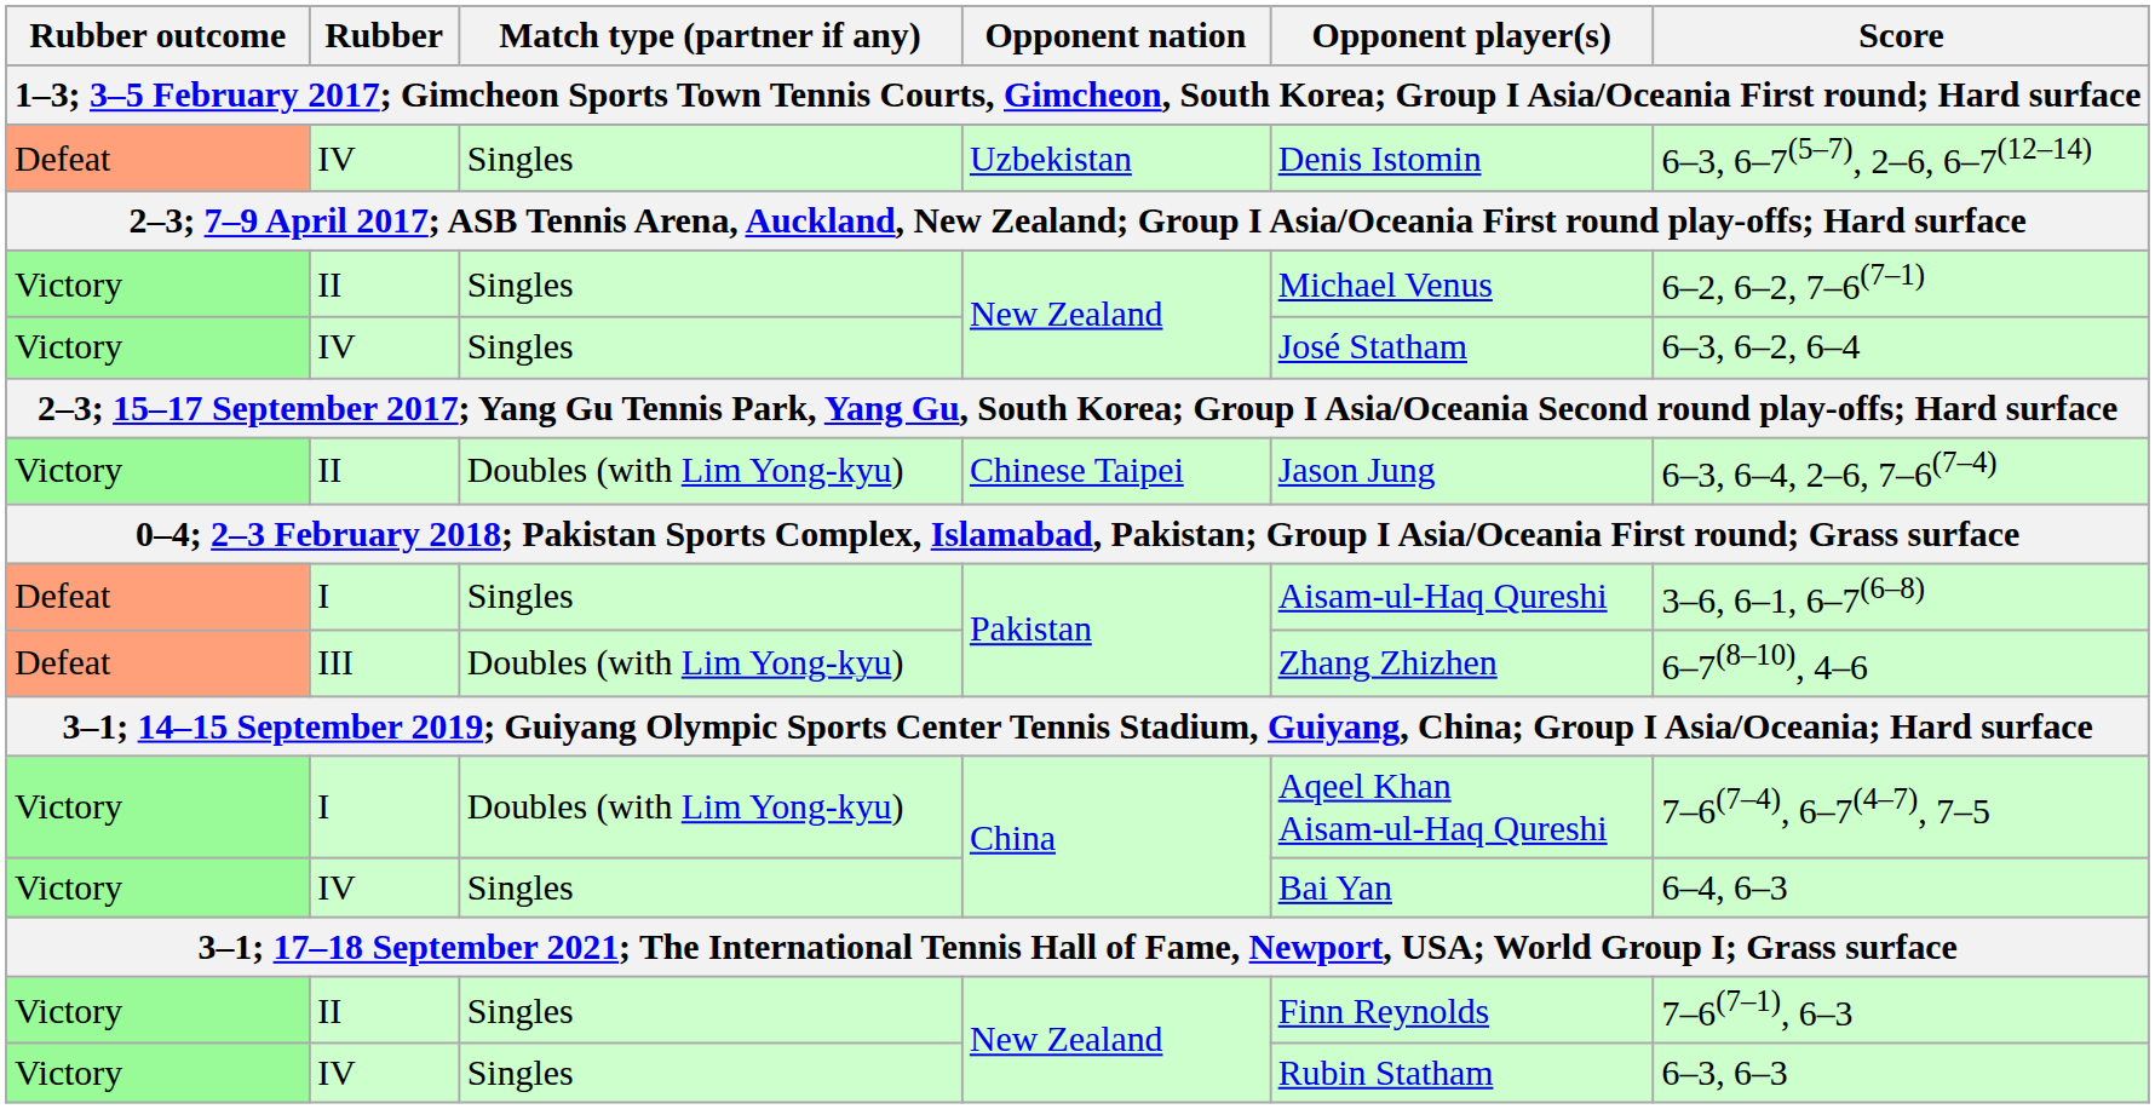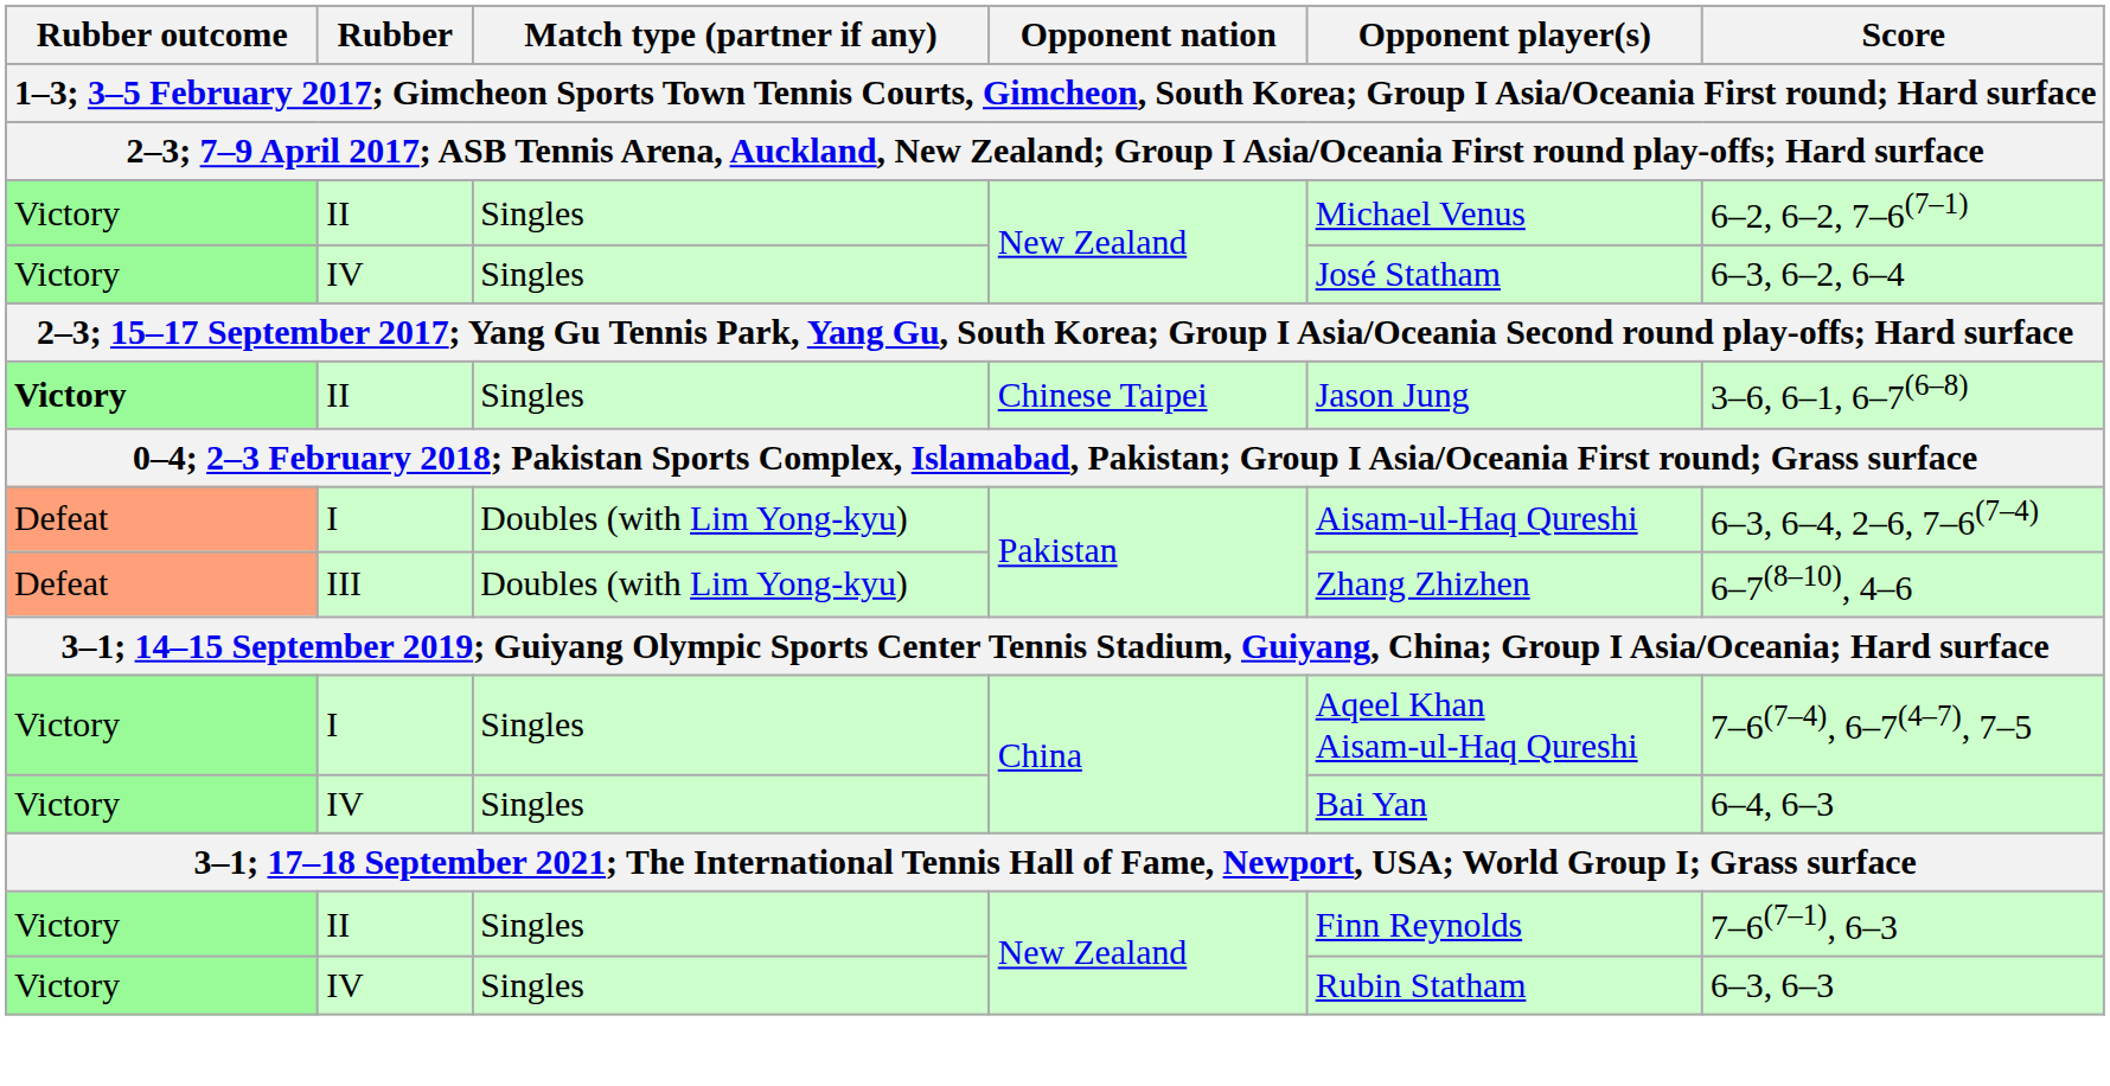 <table class="wikitable" style="font-size:95%">
 <tr>
 <th>Rubber outcome</th>
 <th>Rubber</th>
 <th>Match type (partner if any)</th>
 <th>Opponent nation</th>
 <th>Opponent player(s)</th>
 <th>Score</th>
 </tr>
 <tr>
 <th colspan="6"><small></small>1–3; <a href='#'>3–5 February 2017</a>; Gimcheon Sports Town Tennis Courts, <a href='#'>Gimcheon</a>, South Korea; Group I Asia/Oceania First round; Hard surface</th>
-</tr>
-<tr style="background:#cfc;">
-<td bgcolor="FFA07A">Defeat</td>
-<td>IV</td>
-<td>Singles</td>
-<td> <a href='#'>Uzbekistan</a></td>
-<td><a href='#'>Denis Istomin</a></td>
-<td>6–3, 6–7<sup>(5–7)</sup>, 2–6,  6–7<sup>(12–14)</sup></td>
 </tr>
 <tr>
 <th colspan="6"><small></small>2–3; <a href='#'>7–9 April 2017</a>; ASB Tennis Arena, <a href='#'>Auckland</a>, New Zealand; Group I Asia/Oceania First round play-offs; Hard surface</th>
 </tr>
 <tr style="background:#cfc;">
 <td bgcolor="98FB98">Victory</td>
 <td>II</td>
 <td>Singles</td>
 <td rowspan="2"> <a href='#'>New Zealand</a></td>
 <td><a href='#'>Michael Venus</a></td>
 <td>6–2, 6–2, 7–6<sup>(7–1)</sup></td>
 </tr>
 <tr style="background:#cfc;">
 <td bgcolor="98FB98">Victory</td>
 <td>IV</td>
 <td>Singles</td>
 <td><a href='#'>José Statham</a></td>
 <td>6–3, 6–2, 6–4</td>
 </tr>
 <tr>
 <th colspan="6"><small></small>2–3; <a href='#'>15–17 September 2017</a>; Yang Gu Tennis Park, <a href='#'>Yang Gu</a>, South Korea; Group I Asia/Oceania Second round play-offs; Hard surface</th>
 </tr>
 <tr style="background:#cfc;">
-<td bgcolor="98FB98">Victory</td>
+<td bgcolor="98FB98"><strong>Victory</strong></td>
 <td>II</td>
-<td>Doubles (with <a href='#'>Lim Yong-kyu</a>)</td>
+<td>Singles</td>
 <td> <a href='#'>Chinese Taipei</a></td>
 <td><a href='#'>Jason Jung</a></td>
-<td>6–3, 6–4, 2–6, 7–6<sup>(7–4)</sup></td>
+<td>3–6, 6–1, 6–7<sup>(6–8)</sup></td>
 </tr>
 <tr>
 <th colspan="6"><small></small>0–4; <a href='#'>2–3 February 2018</a>; Pakistan Sports Complex, <a href='#'>Islamabad</a>, Pakistan; Group I Asia/Oceania First round; Grass surface</th>
 </tr>
 <tr style="background:#cfc;">
 <td bgcolor="FFA07A">Defeat</td>
 <td>I</td>
-<td>Singles</td>
+<td>Doubles (with <a href='#'>Lim Yong-kyu</a>)</td>
 <td rowspan="2"> <a href='#'>Pakistan</a></td>
 <td><a href='#'>Aisam-ul-Haq Qureshi</a></td>
-<td>3–6, 6–1, 6–7<sup>(6–8)</sup></td>
+<td>6–3, 6–4, 2–6, 7–6<sup>(7–4)</sup></td>
 </tr>
 <tr style="background:#cfc;">
 <td bgcolor="FFA07A">Defeat</td>
 <td>III</td>
 <td>Doubles (with <a href='#'>Lim Yong-kyu</a>)</td>
 <td><a href='#'>Zhang Zhizhen</a></td>
 <td>6–7<sup>(8–10)</sup>, 4–6</td>
 </tr>
 <tr>
 <th colspan="6"><small></small>3–1; <a href='#'>14–15 September 2019</a>; Guiyang Olympic Sports Center Tennis Stadium, <a href='#'>Guiyang</a>, China; Group I Asia/Oceania; Hard surface</th>
 </tr>
 <tr style="background:#cfc;">
 <td bgcolor="98FB98">Victory</td>
 <td>I</td>
-<td>Doubles (with <a href='#'>Lim Yong-kyu</a>)</td>
+<td>Singles</td>
 <td rowspan="2"> <a href='#'>China</a></td>
 <td><a href='#'>Aqeel Khan</a><br><a href='#'>Aisam-ul-Haq Qureshi</a></td>
 <td>7–6<sup>(7–4)</sup>, 6–7<sup>(4–7)</sup>, 7–5</td>
 </tr>
 <tr style="background:#cfc;">
 <td bgcolor="98FB98">Victory</td>
 <td>IV</td>
 <td>Singles</td>
 <td><a href='#'>Bai Yan</a></td>
 <td>6–4, 6–3</td>
 </tr>
 <tr>
 <th colspan="6"><small></small>3–1; <a href='#'>17–18 September 2021</a>; The International Tennis Hall of Fame, <a href='#'>Newport</a>, USA; World Group I; Grass surface</th>
 </tr>
 <tr style="background:#cfc;">
 <td bgcolor="98FB98">Victory</td>
 <td>II</td>
 <td>Singles</td>
 <td rowspan="2"> <a href='#'>New Zealand</a></td>
 <td><a href='#'>Finn Reynolds</a></td>
 <td>7–6<sup>(7–1)</sup>, 6–3</td>
 </tr>
 <tr style="background:#cfc;">
 <td bgcolor="98FB98">Victory</td>
 <td>IV</td>
 <td>Singles</td>
 <td><a href='#'>Rubin Statham</a></td>
 <td>6–3, 6–3</td>
 </tr>
 </table>
